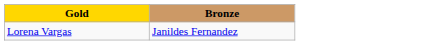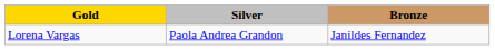 <table class="wikitable" style="text-align:left">
 <tr align="center">
 <td width=200 bgcolor=gold><strong>Gold</strong></td>
+<td width=200 bgcolor=silver><strong>Silver</strong></td>
 <td width=200 bgcolor=CC9966><strong>Bronze</strong></td>
 </tr>
 <tr>
 <td><a href='#'>Lorena Vargas</a><br><em></em></td>
+<td><a href='#'>Paola Andrea Grandon</a><br><em></em></td>
 <td><a href='#'>Janildes Fernandez</a><br><em></em></td>
 </tr>
 </table>
